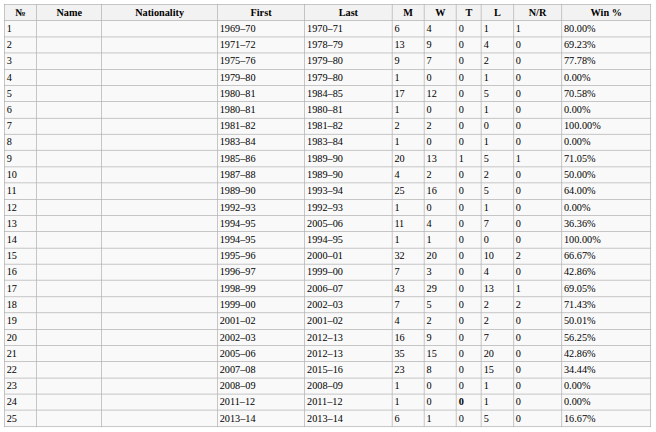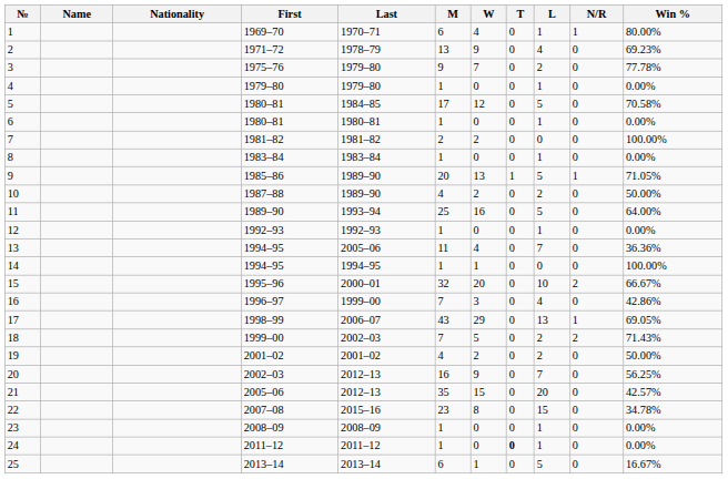 <table class="wikitable sortable" style="width:80%;">
 <tr>
 <th>№</th>
 <th>Name</th>
 <th>Nationality</th>
 <th>First</th>
 <th>Last</th>
 <th>M</th>
 <th>W</th>
 <th>T</th>
 <th>L</th>
 <th>N/R</th>
 <th>Win %</th>
 </tr>
 <tr>
 <td>1</td>
 <td></td>
 <td></td>
 <td>1969–70</td>
 <td>1970–71</td>
 <td>6</td>
 <td>4</td>
 <td>0</td>
 <td>1</td>
 <td>1</td>
 <td>80.00%</td>
 </tr>
 <tr>
 <td>2</td>
 <td></td>
 <td></td>
 <td>1971–72</td>
 <td>1978–79</td>
 <td>13</td>
 <td>9</td>
 <td>0</td>
 <td>4</td>
 <td>0</td>
 <td>69.23%</td>
 </tr>
 <tr>
 <td>3</td>
 <td></td>
 <td></td>
 <td>1975–76</td>
 <td>1979–80</td>
 <td>9</td>
 <td>7</td>
 <td>0</td>
 <td>2</td>
 <td>0</td>
 <td>77.78%</td>
 </tr>
 <tr>
 <td>4</td>
 <td></td>
 <td></td>
 <td>1979–80</td>
 <td>1979–80</td>
 <td>1</td>
 <td>0</td>
 <td>0</td>
 <td>1</td>
 <td>0</td>
 <td>0.00%</td>
 </tr>
 <tr>
 <td>5</td>
 <td></td>
 <td></td>
 <td>1980–81</td>
 <td>1984–85</td>
 <td>17</td>
 <td>12</td>
 <td>0</td>
 <td>5</td>
 <td>0</td>
 <td>70.58%</td>
 </tr>
 <tr>
 <td>6</td>
 <td></td>
 <td></td>
 <td>1980–81</td>
 <td>1980–81</td>
 <td>1</td>
 <td>0</td>
 <td>0</td>
 <td>1</td>
 <td>0</td>
 <td>0.00%</td>
 </tr>
 <tr>
 <td>7</td>
 <td></td>
 <td></td>
 <td>1981–82</td>
 <td>1981–82</td>
 <td>2</td>
 <td>2</td>
 <td>0</td>
 <td>0</td>
 <td>0</td>
 <td>100.00%</td>
 </tr>
 <tr>
 <td>8</td>
 <td></td>
 <td></td>
 <td>1983–84</td>
 <td>1983–84</td>
 <td>1</td>
 <td>0</td>
 <td>0</td>
 <td>1</td>
 <td>0</td>
 <td>0.00%</td>
 </tr>
 <tr>
 <td>9</td>
 <td></td>
 <td></td>
 <td>1985–86</td>
 <td>1989–90</td>
 <td>20</td>
 <td>13</td>
 <td>1</td>
 <td>5</td>
 <td>1</td>
 <td>71.05%</td>
 </tr>
 <tr>
 <td>10</td>
 <td></td>
 <td></td>
 <td>1987–88</td>
 <td>1989–90</td>
 <td>4</td>
 <td>2</td>
 <td>0</td>
 <td>2</td>
 <td>0</td>
 <td>50.00%</td>
 </tr>
 <tr>
 <td>11</td>
 <td></td>
 <td></td>
 <td>1989–90</td>
 <td>1993–94</td>
 <td>25</td>
 <td>16</td>
 <td>0</td>
 <td>5</td>
 <td>0</td>
 <td>64.00%</td>
 </tr>
 <tr>
 <td>12</td>
 <td></td>
 <td></td>
 <td>1992–93</td>
 <td>1992–93</td>
 <td>1</td>
 <td>0</td>
 <td>0</td>
 <td>1</td>
 <td>0</td>
 <td>0.00%</td>
 </tr>
 <tr>
 <td>13</td>
 <td></td>
 <td></td>
 <td>1994–95</td>
 <td>2005–06</td>
 <td>11</td>
 <td>4</td>
 <td>0</td>
 <td>7</td>
 <td>0</td>
 <td>36.36%</td>
 </tr>
 <tr>
 <td>14</td>
 <td></td>
 <td></td>
 <td>1994–95</td>
 <td>1994–95</td>
 <td>1</td>
 <td>1</td>
 <td>0</td>
 <td>0</td>
 <td>0</td>
 <td>100.00%</td>
 </tr>
 <tr>
 <td>15</td>
 <td></td>
 <td></td>
 <td>1995–96</td>
 <td>2000–01</td>
 <td>32</td>
 <td>20</td>
 <td>0</td>
 <td>10</td>
 <td>2</td>
 <td>66.67%</td>
 </tr>
 <tr>
 <td>16</td>
 <td></td>
 <td></td>
 <td>1996–97</td>
 <td>1999–00</td>
 <td>7</td>
 <td>3</td>
 <td>0</td>
 <td>4</td>
 <td>0</td>
 <td>42.86%</td>
 </tr>
 <tr>
 <td>17</td>
 <td></td>
 <td></td>
 <td>1998–99</td>
 <td>2006–07</td>
 <td>43</td>
 <td>29</td>
 <td>0</td>
 <td>13</td>
 <td>1</td>
 <td>69.05%</td>
 </tr>
 <tr>
 <td>18</td>
 <td></td>
 <td></td>
 <td>1999–00</td>
 <td>2002–03</td>
 <td>7</td>
 <td>5</td>
 <td>0</td>
 <td>2</td>
 <td>2</td>
 <td>71.43%</td>
 </tr>
 <tr>
 <td>19</td>
 <td></td>
 <td></td>
 <td>2001–02</td>
 <td>2001–02</td>
 <td>4</td>
 <td>2</td>
 <td>0</td>
 <td>2</td>
 <td>0</td>
-<td>50.01%</td>
+<td>50.00%</td>
 </tr>
 <tr>
 <td>20</td>
 <td></td>
 <td></td>
 <td>2002–03</td>
 <td>2012–13</td>
 <td>16</td>
 <td>9</td>
 <td>0</td>
 <td>7</td>
 <td>0</td>
 <td>56.25%</td>
 </tr>
 <tr>
 <td>21</td>
 <td></td>
 <td></td>
 <td>2005–06</td>
 <td>2012–13</td>
 <td>35</td>
 <td>15</td>
 <td>0</td>
 <td>20</td>
 <td>0</td>
-<td>42.86%</td>
+<td>42.57%</td>
 </tr>
 <tr>
 <td>22</td>
 <td></td>
 <td></td>
 <td>2007–08</td>
 <td>2015–16</td>
 <td>23</td>
 <td>8</td>
 <td>0</td>
 <td>15</td>
 <td>0</td>
-<td>34.44%</td>
+<td>34.78%</td>
 </tr>
 <tr>
 <td>23</td>
 <td></td>
 <td></td>
 <td>2008–09</td>
 <td>2008–09</td>
 <td>1</td>
 <td>0</td>
 <td>0</td>
 <td>1</td>
 <td>0</td>
 <td>0.00%</td>
 </tr>
 <tr>
 <td>24</td>
 <td></td>
 <td></td>
 <td>2011–12</td>
 <td>2011–12</td>
 <td>1</td>
 <td>0</td>
 <td><strong>0</strong></td>
 <td>1</td>
 <td>0</td>
 <td>0.00%</td>
 </tr>
 <tr>
 <td>25</td>
 <td></td>
 <td></td>
 <td>2013–14</td>
 <td>2013–14</td>
 <td>6</td>
 <td>1</td>
 <td>0</td>
 <td>5</td>
 <td>0</td>
 <td>16.67%</td>
 </tr>
 </table>
